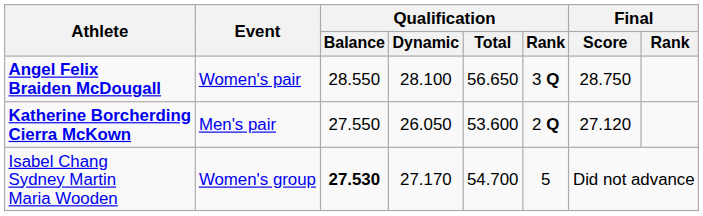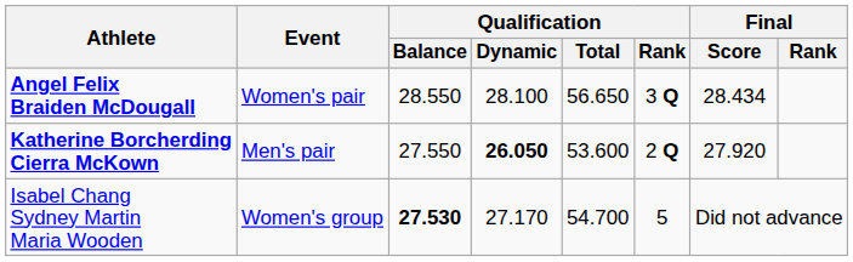 <table class=wikitable style=font-size:90%;text-align:center>
 <tr>
 <th rowspan=2>Athlete</th>
 <th rowspan=2>Event</th>
 <th colspan=4>Qualification</th>
 <th colspan=2>Final</th>
 </tr>
 <tr style=font-size:95%>
 <th>Balance</th>
 <th>Dynamic</th>
 <th>Total</th>
 <th>Rank</th>
 <th>Score</th>
 <th>Rank</th>
 </tr>
 <tr>
 <td align=left><strong><a href='#'>Angel Felix</a><br><a href='#'>Braiden McDougall</a></strong></td>
 <td align=left><a href='#'>Women's pair</a></td>
 <td>28.550</td>
 <td>28.100</td>
 <td>56.650</td>
 <td>3 <strong>Q</strong></td>
-<td>28.750</td>
+<td>28.434</td>
 <td></td>
 </tr>
 <tr>
 <td align=left><strong><a href='#'>Katherine Borcherding</a><br><a href='#'>Cierra McKown</a></strong></td>
 <td align=left><a href='#'>Men's pair</a></td>
 <td>27.550</td>
-<td>26.050</td>
+<td><strong>26.050</strong></td>
 <td>53.600</td>
 <td>2 <strong>Q</strong></td>
-<td>27.120</td>
+<td>27.920</td>
 <td></td>
 </tr>
 <tr>
 <td align=left><a href='#'>Isabel Chang</a><br><a href='#'>Sydney Martin</a><br><a href='#'>Maria Wooden</a></td>
 <td align=left><a href='#'>Women's group</a></td>
 <td><strong>27.530</strong></td>
 <td>27.170</td>
 <td>54.700</td>
 <td>5</td>
 <td colspan=2>Did not advance</td>
 </tr>
 </table>
